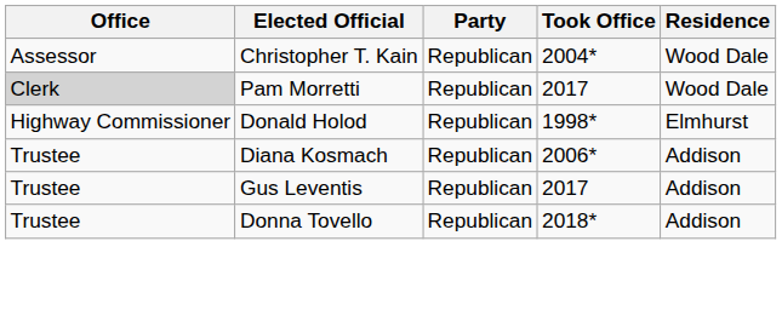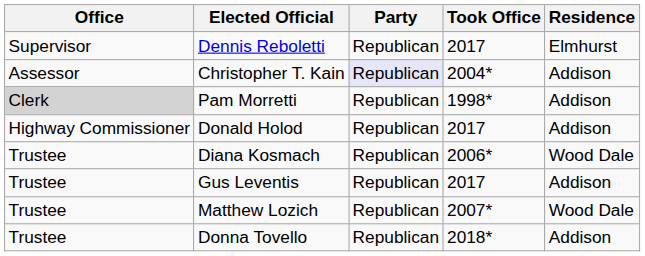 <table class="wikitable">
 <tr>
 <th>Office</th>
 <th>Elected Official</th>
 <th>Party</th>
 <th>Took Office</th>
 <th>Residence</th>
 </tr>
 <tr>
+<td>Supervisor</td>
+<td><a href='#'>Dennis Reboletti</a></td>
+<td>Republican</td>
+<td>2017</td>
+<td>Elmhurst</td>
+</tr>
+<tr>
 <td>Assessor</td>
 <td>Christopher T. Kain</td>
-<td>Republican</td>
+<td style="background: lavender;">Republican</td>
 <td>2004*</td>
-<td>Wood Dale</td>
+<td>Addison</td>
 </tr>
 <tr>
 <td style="background: lightgrey;">Clerk</td>
 <td>Pam Morretti</td>
 <td>Republican</td>
-<td>2017</td>
-<td>Wood Dale</td>
+<td>1998*</td>
+<td>Addison</td>
 </tr>
 <tr>
 <td>Highway Commissioner</td>
 <td>Donald Holod</td>
 <td>Republican</td>
-<td>1998*</td>
-<td>Elmhurst</td>
+<td>2017</td>
+<td>Addison</td>
 </tr>
 <tr>
 <td>Trustee</td>
 <td>Diana Kosmach</td>
 <td>Republican</td>
 <td>2006*</td>
-<td>Addison</td>
+<td>Wood Dale</td>
 </tr>
 <tr>
 <td>Trustee</td>
 <td>Gus Leventis</td>
 <td>Republican</td>
 <td>2017</td>
 <td>Addison</td>
 </tr>
 <tr>
 <td>Trustee</td>
+<td>Matthew Lozich</td>
+<td>Republican</td>
+<td>2007*</td>
+<td>Wood Dale</td>
+</tr>
+<tr>
+<td>Trustee</td>
 <td>Donna Tovello</td>
 <td>Republican</td>
 <td>2018*</td>
 <td>Addison</td>
 </tr>
 </table>
